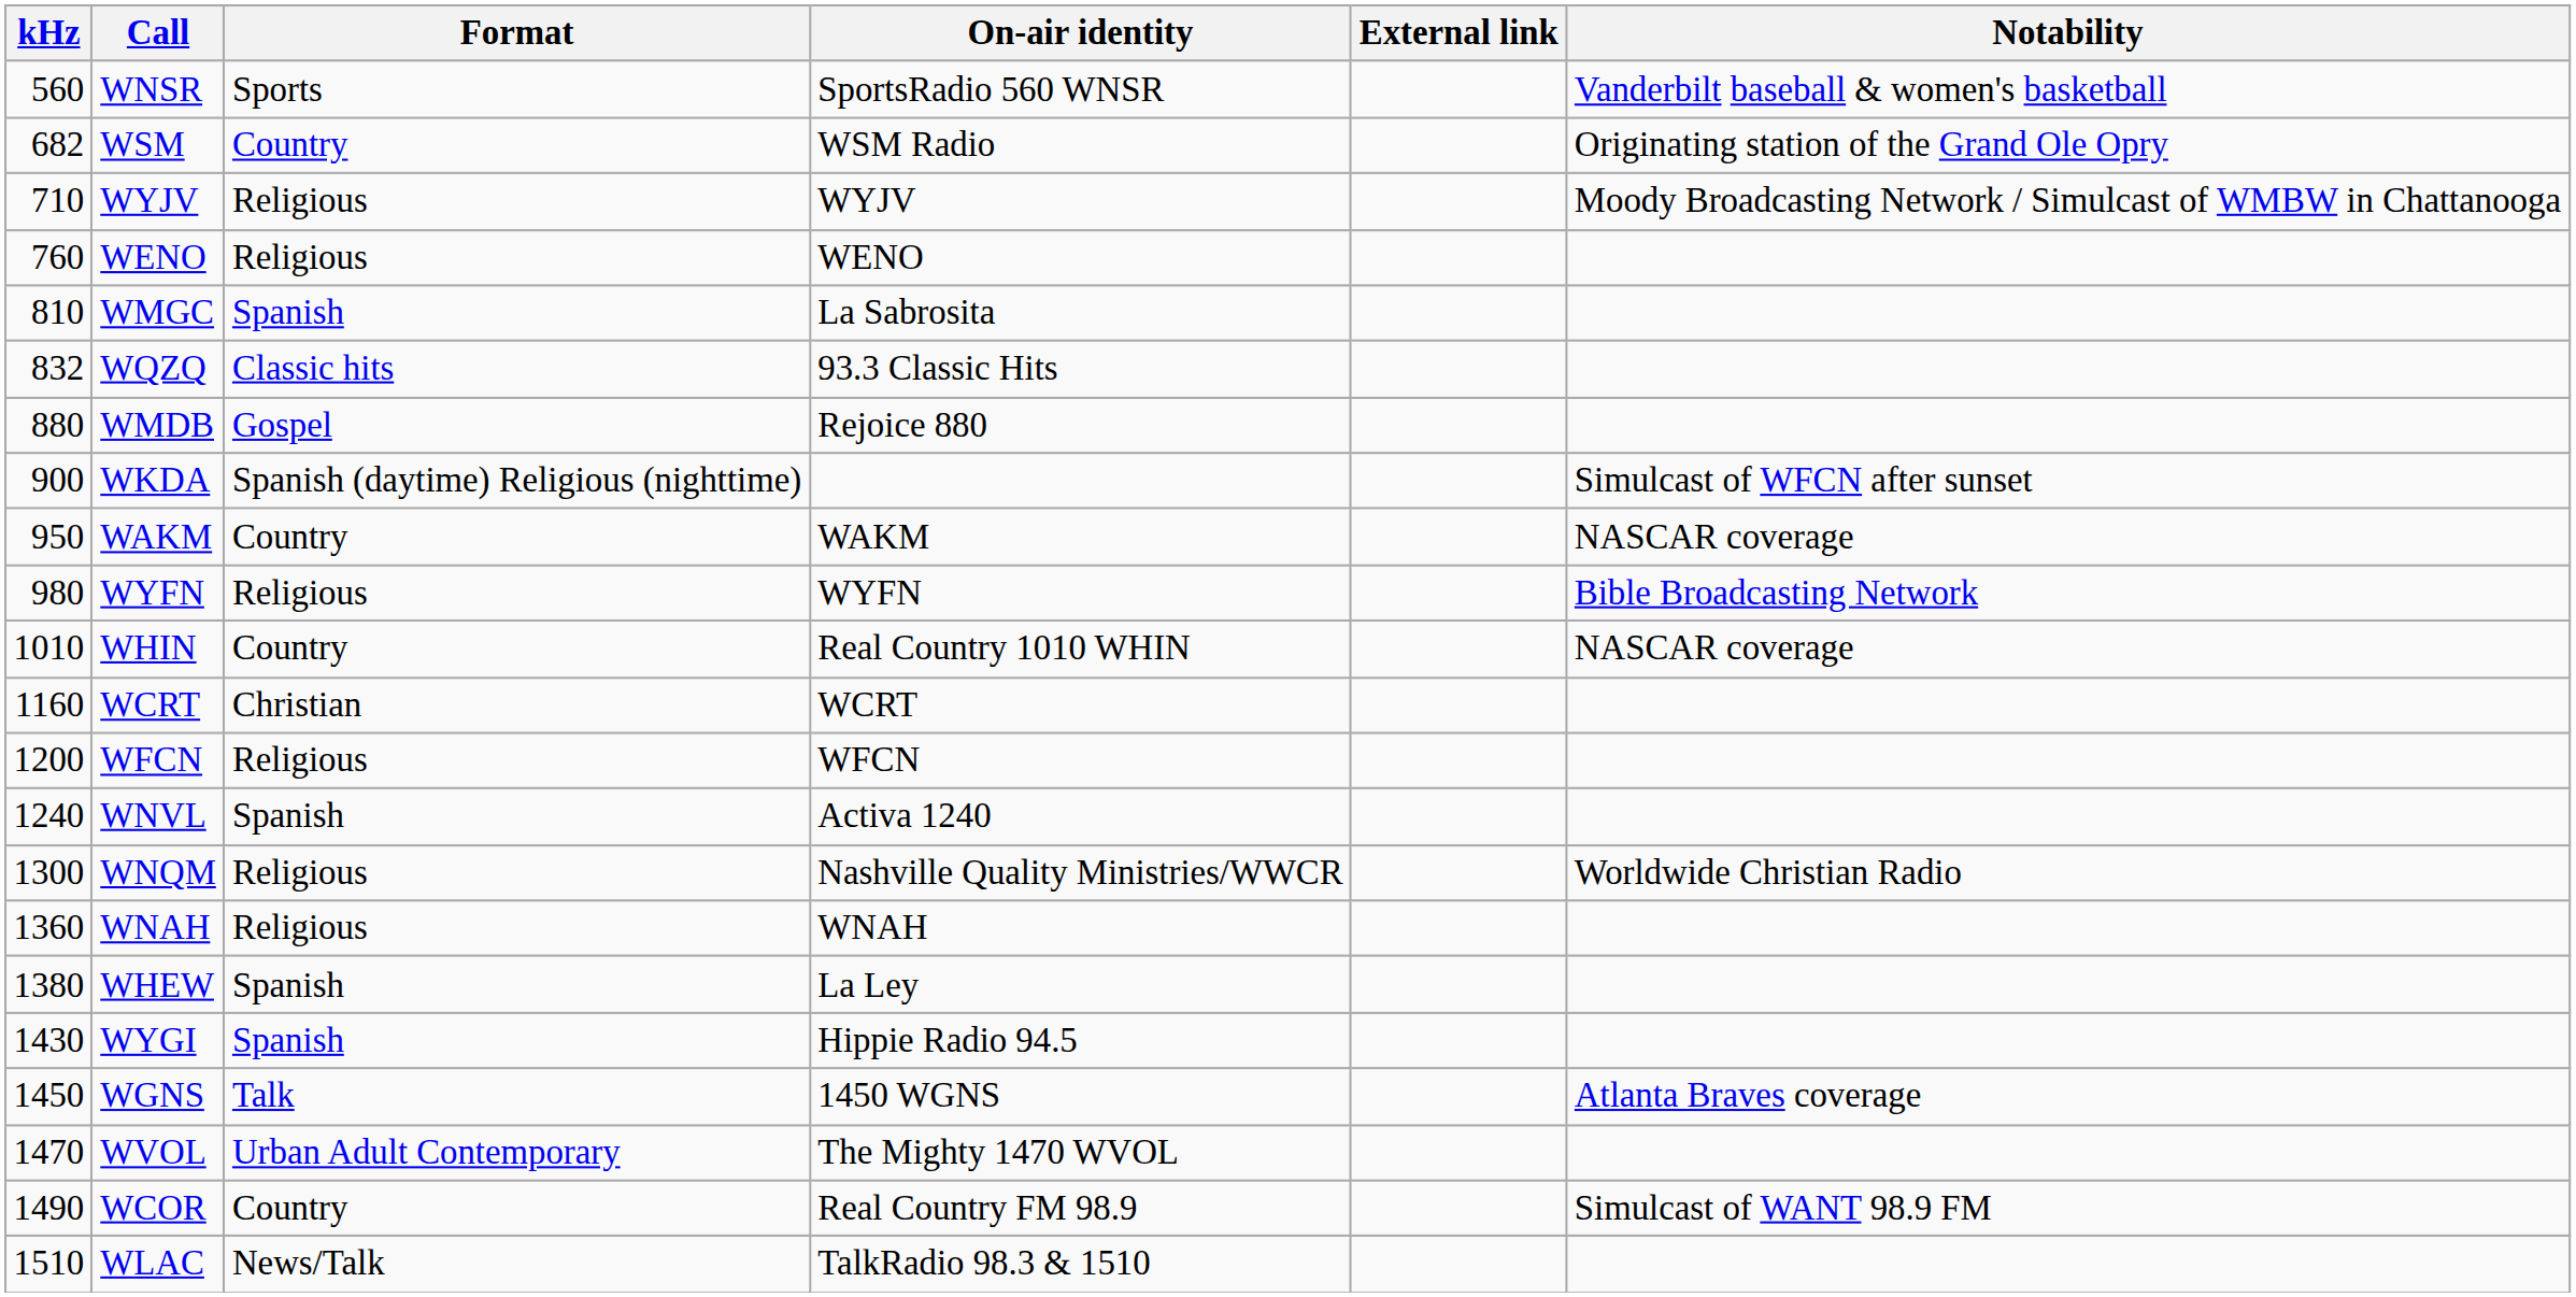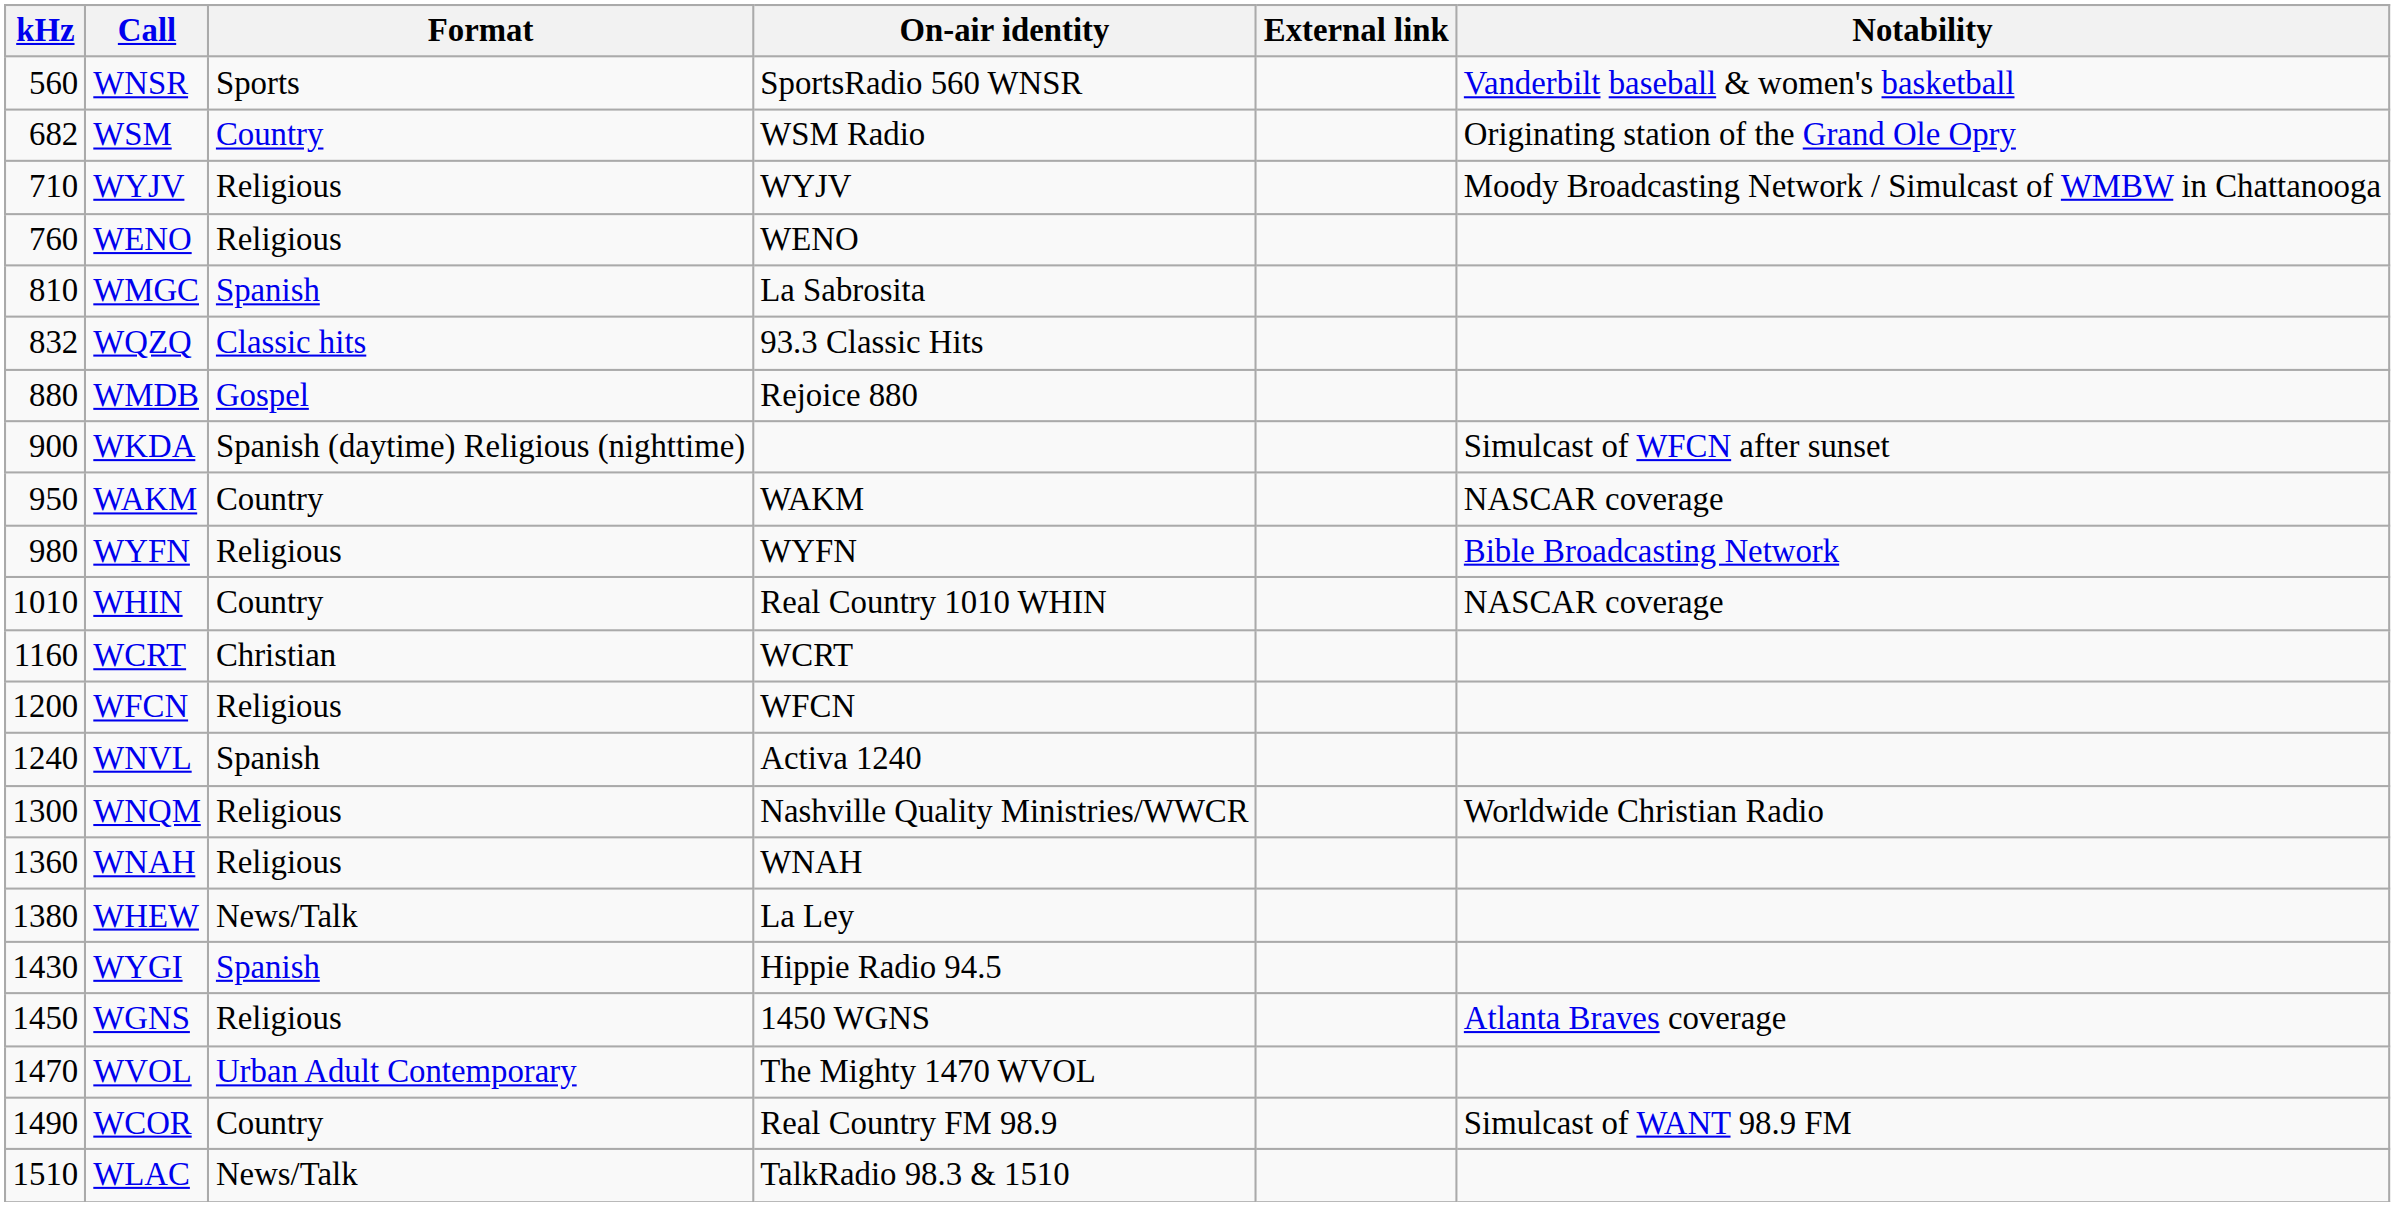 <table class="wikitable sortable">
 <tr>
 <th><a href='#'>kHz</a></th>
 <th><a href='#'>Call</a></th>
 <th>Format</th>
 <th>On-air identity</th>
 <th>External link</th>
 <th class="unsortable">Notability</th>
 </tr>
 <tr>
 <td align=right>560</td>
 <td><a href='#'>WNSR</a></td>
 <td>Sports</td>
 <td>SportsRadio 560 WNSR</td>
 <td></td>
 <td><a href='#'>Vanderbilt</a> <a href='#'>baseball</a> & women's <a href='#'>basketball</a></td>
 </tr>
 <tr>
 <td align=right>682</td>
 <td><a href='#'>WSM</a></td>
 <td><a href='#'>Country</a></td>
 <td>WSM Radio</td>
 <td></td>
 <td>Originating station of the <a href='#'>Grand Ole Opry</a></td>
 </tr>
 <tr>
 <td align=right>710</td>
 <td><a href='#'>WYJV</a></td>
 <td>Religious</td>
 <td>WYJV</td>
 <td></td>
 <td>Moody Broadcasting Network / Simulcast of <a href='#'>WMBW</a> in Chattanooga</td>
 </tr>
 <tr>
 <td align=right>760</td>
 <td><a href='#'>WENO</a></td>
 <td>Religious</td>
 <td>WENO</td>
 <td></td>
 <td></td>
 </tr>
 <tr>
 <td align=right>810</td>
 <td><a href='#'>WMGC</a></td>
 <td><a href='#'>Spanish</a></td>
 <td>La Sabrosita</td>
 <td></td>
 <td></td>
 </tr>
 <tr>
 <td align=right>832</td>
 <td><a href='#'>WQZQ</a></td>
 <td><a href='#'>Classic hits</a></td>
 <td>93.3 Classic Hits</td>
 <td></td>
 <td></td>
 </tr>
 <tr>
 <td align=right>880</td>
 <td><a href='#'>WMDB</a></td>
 <td><a href='#'>Gospel</a></td>
 <td>Rejoice 880</td>
 <td></td>
 <td></td>
 </tr>
 <tr>
 <td align=right>900</td>
 <td><a href='#'>WKDA</a></td>
 <td>Spanish (daytime) Religious (nighttime)</td>
 <td></td>
 <td></td>
 <td>Simulcast of <a href='#'>WFCN</a> after sunset</td>
 </tr>
 <tr>
 <td align=right>950</td>
 <td><a href='#'>WAKM</a></td>
 <td>Country</td>
 <td>WAKM</td>
 <td></td>
 <td>NASCAR coverage</td>
 </tr>
 <tr>
 <td align=right>980</td>
 <td><a href='#'>WYFN</a></td>
 <td>Religious</td>
 <td>WYFN</td>
 <td></td>
 <td><a href='#'>Bible Broadcasting Network</a></td>
 </tr>
 <tr>
 <td align=right>1010</td>
 <td><a href='#'>WHIN</a></td>
 <td>Country</td>
 <td>Real Country 1010 WHIN</td>
 <td></td>
 <td>NASCAR coverage</td>
 </tr>
 <tr>
 <td align=right>1160</td>
 <td><a href='#'>WCRT</a></td>
 <td>Christian</td>
 <td>WCRT</td>
 <td></td>
 <td></td>
 </tr>
 <tr>
 <td align=right>1200</td>
 <td><a href='#'>WFCN</a></td>
 <td>Religious</td>
 <td>WFCN</td>
 <td></td>
 <td></td>
 </tr>
 <tr>
 <td align=right>1240</td>
 <td><a href='#'>WNVL</a></td>
 <td>Spanish</td>
 <td>Activa 1240</td>
 <td></td>
 <td></td>
 </tr>
 <tr>
 <td align=right>1300</td>
 <td><a href='#'>WNQM</a></td>
 <td>Religious</td>
 <td>Nashville Quality Ministries/WWCR</td>
 <td></td>
 <td>Worldwide Christian Radio</td>
 </tr>
 <tr>
 <td align=right>1360</td>
 <td><a href='#'>WNAH</a></td>
 <td>Religious</td>
 <td>WNAH</td>
 <td></td>
 <td></td>
 </tr>
 <tr>
 <td align=right>1380</td>
 <td><a href='#'>WHEW</a></td>
-<td>Spanish</td>
+<td>News/Talk</td>
 <td>La Ley</td>
 <td></td>
 <td></td>
 </tr>
 <tr>
 <td align=right>1430</td>
 <td><a href='#'>WYGI</a></td>
 <td><a href='#'>Spanish</a></td>
 <td>Hippie Radio 94.5</td>
 <td></td>
 <td></td>
 </tr>
 <tr>
 <td align=right>1450</td>
 <td><a href='#'>WGNS</a></td>
-<td><a href='#'>Talk</a></td>
+<td>Religious</td>
 <td>1450 WGNS</td>
 <td></td>
 <td><a href='#'>Atlanta Braves</a> coverage</td>
 </tr>
 <tr>
 <td align=right>1470</td>
 <td><a href='#'>WVOL</a></td>
 <td><a href='#'>Urban Adult Contemporary</a></td>
 <td>The Mighty 1470 WVOL</td>
 <td></td>
 <td></td>
 </tr>
 <tr>
 <td align=right>1490</td>
 <td><a href='#'>WCOR</a></td>
 <td>Country</td>
 <td>Real Country FM 98.9</td>
 <td></td>
 <td>Simulcast of <a href='#'>WANT</a> 98.9 FM</td>
 </tr>
 <tr>
 <td align=right>1510</td>
 <td><a href='#'>WLAC</a></td>
 <td>News/Talk</td>
 <td>TalkRadio 98.3 & 1510</td>
 <td></td>
 <td></td>
 </tr>
 </table>
